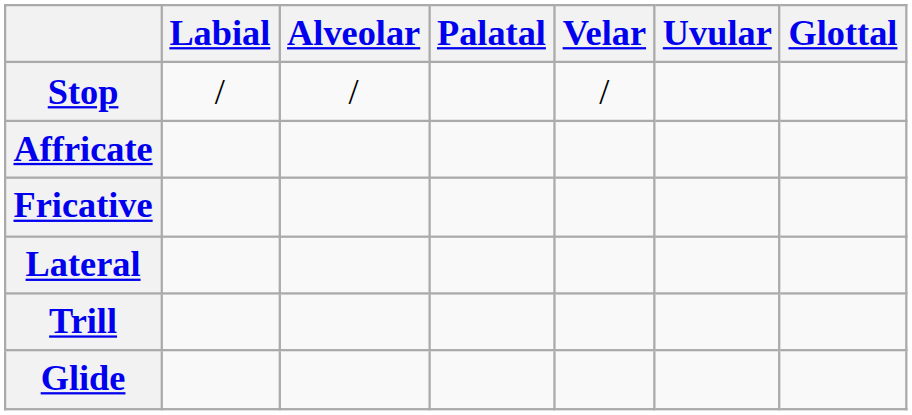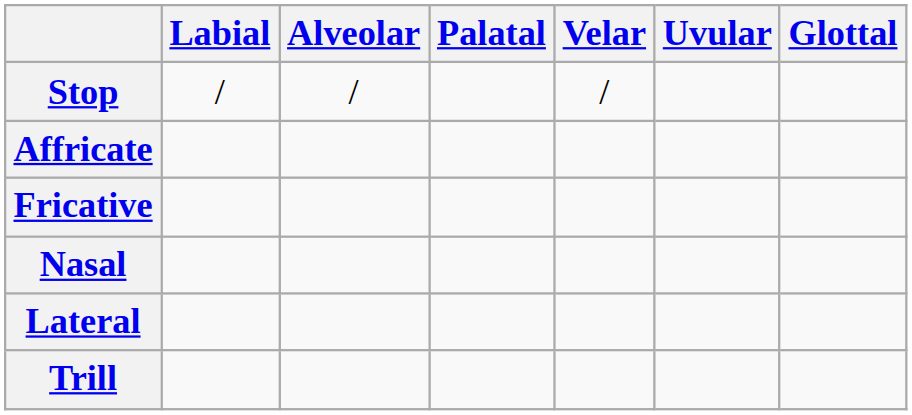 <table class="wikitable" style="text-align:center;">
 <tr>
 <th></th>
 <th><a href='#'>Labial</a></th>
 <th><a href='#'>Alveolar</a></th>
 <th><a href='#'>Palatal</a></th>
 <th><a href='#'>Velar</a></th>
 <th><a href='#'>Uvular</a></th>
 <th><a href='#'>Glottal</a></th>
 </tr>
 <tr>
 <th><a href='#'>Stop</a></th>
 <td> / </td>
 <td> / </td>
 <td></td>
 <td> /  </td>
 <td></td>
 <td></td>
 </tr>
 <tr>
 <th><a href='#'>Affricate</a></th>
 <td></td>
 <td></td>
 <td> </td>
 <td></td>
 <td></td>
 <td></td>
 </tr>
 <tr>
 <th><a href='#'>Fricative</a></th>
 <td></td>
 <td></td>
 <td></td>
 <td></td>
 <td> </td>
 <td></td>
 </tr>
 <tr>
+<th><a href='#'>Nasal</a></th>
+<td></td>
+<td></td>
+<td> </td>
+<td></td>
+<td></td>
+<td></td>
+</tr>
+<tr>
 <th><a href='#'>Lateral</a></th>
 <td></td>
 <td></td>
 <td> </td>
 <td></td>
 <td></td>
 <td></td>
 </tr>
 <tr>
 <th><a href='#'>Trill</a></th>
 <td></td>
 <td></td>
 <td></td>
 <td></td>
 <td></td>
 <td></td>
 </tr>
-<tr>
-<th><a href='#'>Glide</a></th>
-<td></td>
-<td> </td>
-<td> </td>
-<td></td>
-<td></td>
-<td></td>
-</tr>
 </table>
